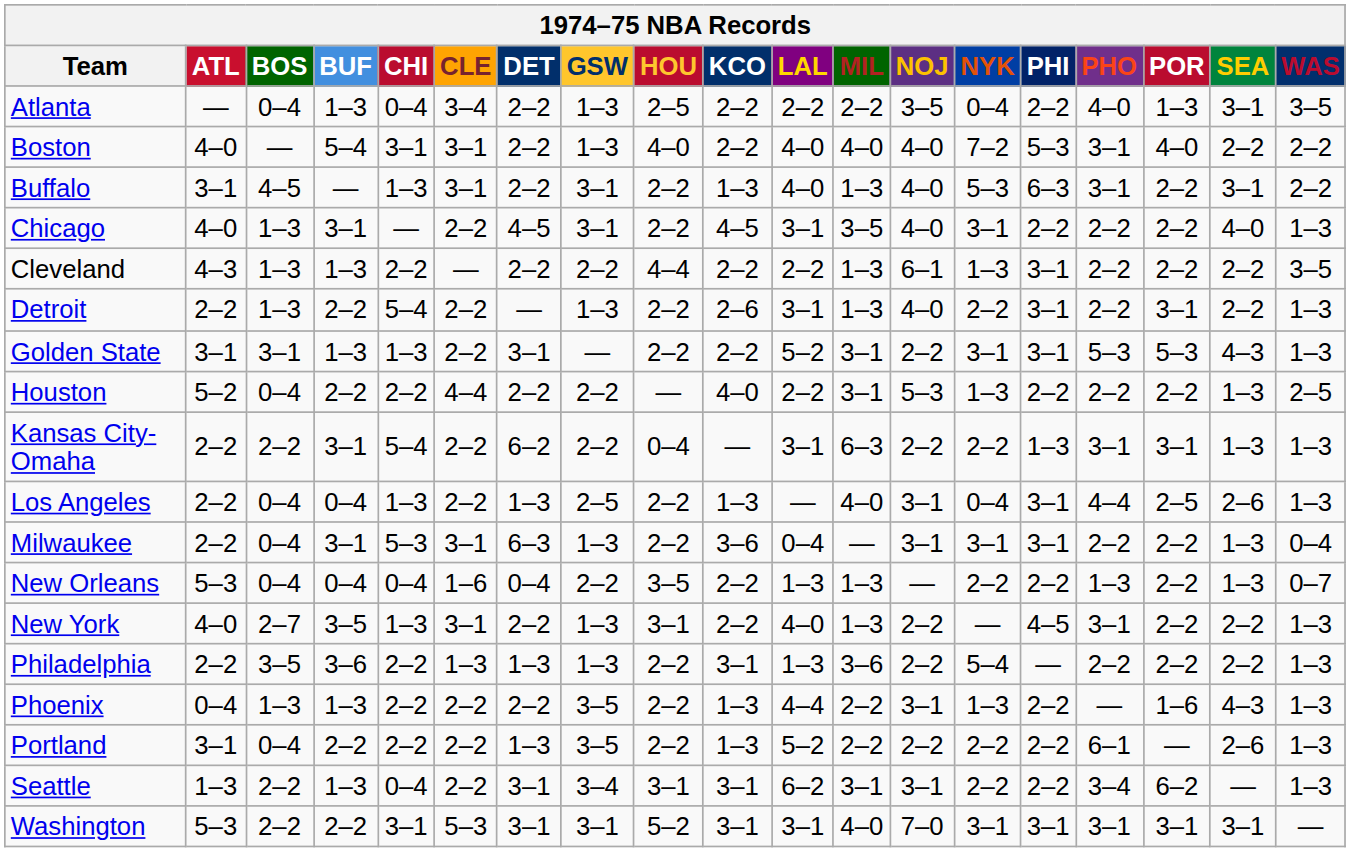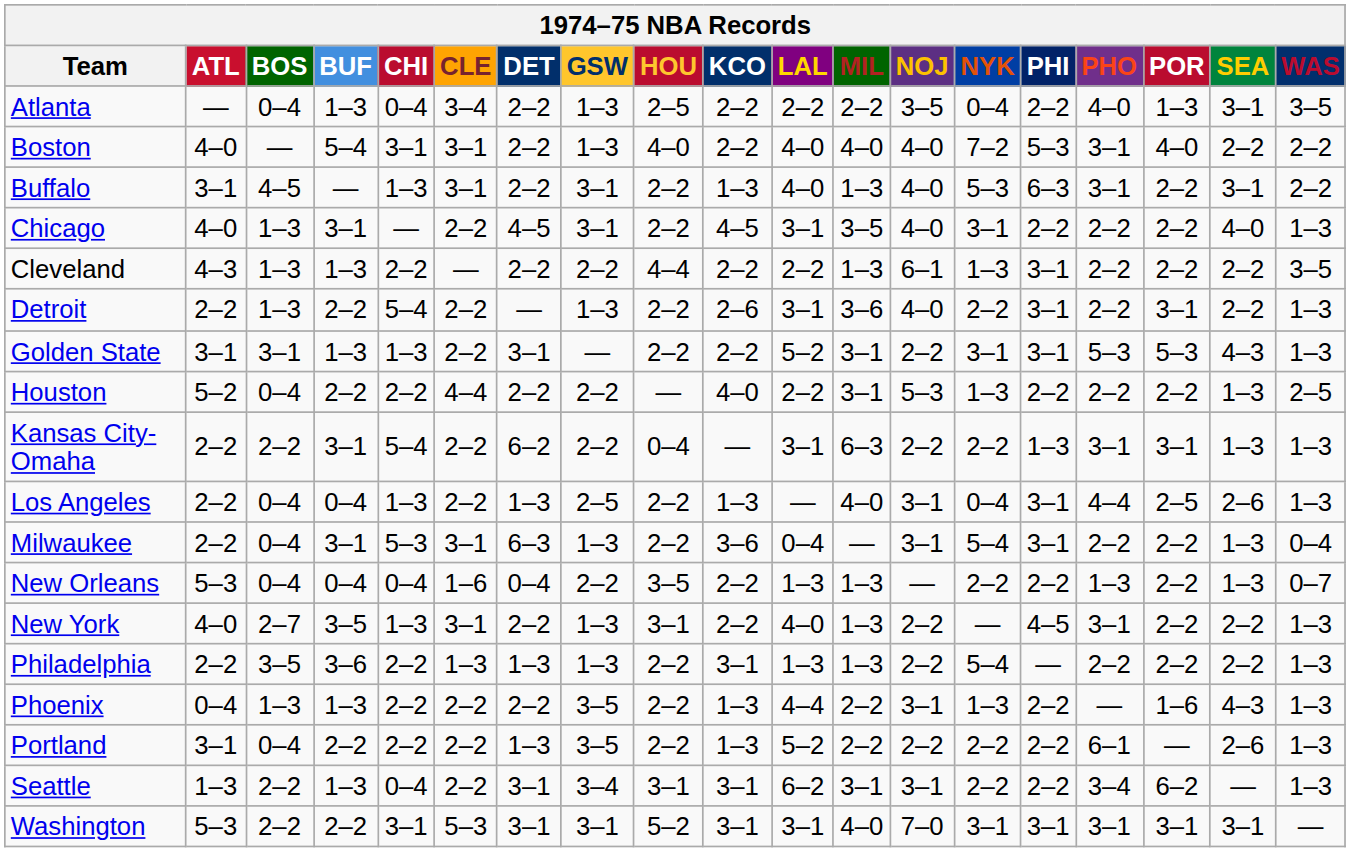 <table class="wikitable" style="font-size:95%; text-align:center;">
 <tr>
 <th colspan=19>1974–75 NBA Records</th>
 </tr>
 <tr>
 <th width=100>Team</th>
 <th style="background:#C90F2E;color:#FFFFFF;width=35">ATL</th>
 <th style="background:#006400;color:#FFFFFF;width=35">BOS</th>
 <th style="background:#428FDF;color:#FFFFFF;width=35">BUF</th>
 <th style="background:#BA0C2F;color:#FFFFFF;width=35">CHI</th>
 <th style="background:#FFA402;color:#77222F;width=35">CLE</th>
 <th style="background:#012F6B;color:#FFFFFF;width=35">DET</th>
 <th style="background:#FFC62C;color:#012F6B;width=35">GSW</th>
 <th style="background:#BA0C2F;color:#FEC72E;width=35">HOU</th>
 <th style="background:#012F6B;color:#FFFFFF;width=35">KCO</th>
 <th style="background:#800080;color:#FFD700;width=35">LAL</th>
 <th style="background:#006400;color:#B22222;width=35">MIL</th>
 <th style="background:#5C2F83;color:#FCC200;width=35">NOJ</th>
 <th style="background:#003EA4;color:#E35208;width=35">NYK</th>
 <th style="background:#012268;color:#FFFFFF;width=35">PHI</th>
 <th style="background:#702F8B;color:#FA4417;width=35">PHO</th>
 <th style="background:#BA0C2F;color:#FFFFFF;width=35">POR</th>
 <th style="background:#00843D;color:#FFCD01;width=35">SEA</th>
 <th style="background:#012F6D;color:#BA0C2F;width=35">WAS</th>
 </tr>
 <tr>
 <td style="text-align:left;"><a href='#'>Atlanta</a></td>
 <td>—</td>
 <td>0–4</td>
 <td>1–3</td>
 <td>0–4</td>
 <td>3–4</td>
 <td>2–2</td>
 <td>1–3</td>
 <td>2–5</td>
 <td>2–2</td>
 <td>2–2</td>
 <td>2–2</td>
 <td>3–5</td>
 <td>0–4</td>
 <td>2–2</td>
 <td>4–0</td>
 <td>1–3</td>
 <td>3–1</td>
 <td>3–5</td>
 </tr>
 <tr>
 <td style="text-align:left;"><a href='#'>Boston</a></td>
 <td>4–0</td>
 <td>—</td>
 <td>5–4</td>
 <td>3–1</td>
 <td>3–1</td>
 <td>2–2</td>
 <td>1–3</td>
 <td>4–0</td>
 <td>2–2</td>
 <td>4–0</td>
 <td>4–0</td>
 <td>4–0</td>
 <td>7–2</td>
 <td>5–3</td>
 <td>3–1</td>
 <td>4–0</td>
 <td>2–2</td>
 <td>2–2</td>
 </tr>
 <tr>
 <td style="text-align:left;"><a href='#'>Buffalo</a></td>
 <td>3–1</td>
 <td>4–5</td>
 <td>—</td>
 <td>1–3</td>
 <td>3–1</td>
 <td>2–2</td>
 <td>3–1</td>
 <td>2–2</td>
 <td>1–3</td>
 <td>4–0</td>
 <td>1–3</td>
 <td>4–0</td>
 <td>5–3</td>
 <td>6–3</td>
 <td>3–1</td>
 <td>2–2</td>
 <td>3–1</td>
 <td>2–2</td>
 </tr>
 <tr>
 <td style="text-align:left;"><a href='#'>Chicago</a></td>
 <td>4–0</td>
 <td>1–3</td>
 <td>3–1</td>
 <td>—</td>
 <td>2–2</td>
 <td>4–5</td>
 <td>3–1</td>
 <td>2–2</td>
 <td>4–5</td>
 <td>3–1</td>
 <td>3–5</td>
 <td>4–0</td>
 <td>3–1</td>
 <td>2–2</td>
 <td>2–2</td>
 <td>2–2</td>
 <td>4–0</td>
 <td>1–3</td>
 </tr>
 <tr>
 <td style="text-align:left;">Cleveland</td>
 <td>4–3</td>
 <td>1–3</td>
 <td>1–3</td>
 <td>2–2</td>
 <td>—</td>
 <td>2–2</td>
 <td>2–2</td>
 <td>4–4</td>
 <td>2–2</td>
 <td>2–2</td>
 <td>1–3</td>
 <td>6–1</td>
 <td>1–3</td>
 <td>3–1</td>
 <td>2–2</td>
 <td>2–2</td>
 <td>2–2</td>
 <td>3–5</td>
 </tr>
 <tr>
 <td style="text-align:left;"><a href='#'>Detroit</a></td>
 <td>2–2</td>
 <td>1–3</td>
 <td>2–2</td>
 <td>5–4</td>
 <td>2–2</td>
 <td>—</td>
 <td>1–3</td>
 <td>2–2</td>
 <td>2–6</td>
 <td>3–1</td>
-<td>1–3</td>
+<td>3–6</td>
 <td>4–0</td>
 <td>2–2</td>
 <td>3–1</td>
 <td>2–2</td>
 <td>3–1</td>
 <td>2–2</td>
 <td>1–3</td>
 </tr>
 <tr>
 <td style="text-align:left;"><a href='#'>Golden State</a></td>
 <td>3–1</td>
 <td>3–1</td>
 <td>1–3</td>
 <td>1–3</td>
 <td>2–2</td>
 <td>3–1</td>
 <td>—</td>
 <td>2–2</td>
 <td>2–2</td>
 <td>5–2</td>
 <td>3–1</td>
 <td>2–2</td>
 <td>3–1</td>
 <td>3–1</td>
 <td>5–3</td>
 <td>5–3</td>
 <td>4–3</td>
 <td>1–3</td>
 </tr>
 <tr>
 <td style="text-align:left;"><a href='#'>Houston</a></td>
 <td>5–2</td>
 <td>0–4</td>
 <td>2–2</td>
 <td>2–2</td>
 <td>4–4</td>
 <td>2–2</td>
 <td>2–2</td>
 <td>—</td>
 <td>4–0</td>
 <td>2–2</td>
 <td>3–1</td>
 <td>5–3</td>
 <td>1–3</td>
 <td>2–2</td>
 <td>2–2</td>
 <td>2–2</td>
 <td>1–3</td>
 <td>2–5</td>
 </tr>
 <tr>
 <td style="text-align:left;"><a href='#'>Kansas City-Omaha</a></td>
 <td>2–2</td>
 <td>2–2</td>
 <td>3–1</td>
 <td>5–4</td>
 <td>2–2</td>
 <td>6–2</td>
 <td>2–2</td>
 <td>0–4</td>
 <td>—</td>
 <td>3–1</td>
 <td>6–3</td>
 <td>2–2</td>
 <td>2–2</td>
 <td>1–3</td>
 <td>3–1</td>
 <td>3–1</td>
 <td>1–3</td>
 <td>1–3</td>
 </tr>
 <tr>
 <td style="text-align:left;"><a href='#'>Los Angeles</a></td>
 <td>2–2</td>
 <td>0–4</td>
 <td>0–4</td>
 <td>1–3</td>
 <td>2–2</td>
 <td>1–3</td>
 <td>2–5</td>
 <td>2–2</td>
 <td>1–3</td>
 <td>—</td>
 <td>4–0</td>
 <td>3–1</td>
 <td>0–4</td>
 <td>3–1</td>
 <td>4–4</td>
 <td>2–5</td>
 <td>2–6</td>
 <td>1–3</td>
 </tr>
 <tr>
 <td style="text-align:left;"><a href='#'>Milwaukee</a></td>
 <td>2–2</td>
 <td>0–4</td>
 <td>3–1</td>
 <td>5–3</td>
 <td>3–1</td>
 <td>6–3</td>
 <td>1–3</td>
 <td>2–2</td>
 <td>3–6</td>
 <td>0–4</td>
 <td>—</td>
 <td>3–1</td>
-<td>3–1</td>
+<td>5–4</td>
 <td>3–1</td>
 <td>2–2</td>
 <td>2–2</td>
 <td>1–3</td>
 <td>0–4</td>
 </tr>
 <tr>
 <td style="text-align:left;"><a href='#'>New Orleans</a></td>
 <td>5–3</td>
 <td>0–4</td>
 <td>0–4</td>
 <td>0–4</td>
 <td>1–6</td>
 <td>0–4</td>
 <td>2–2</td>
 <td>3–5</td>
 <td>2–2</td>
 <td>1–3</td>
 <td>1–3</td>
 <td>—</td>
 <td>2–2</td>
 <td>2–2</td>
 <td>1–3</td>
 <td>2–2</td>
 <td>1–3</td>
 <td>0–7</td>
 </tr>
 <tr>
 <td style="text-align:left;"><a href='#'>New York</a></td>
 <td>4–0</td>
 <td>2–7</td>
 <td>3–5</td>
 <td>1–3</td>
 <td>3–1</td>
 <td>2–2</td>
 <td>1–3</td>
 <td>3–1</td>
 <td>2–2</td>
 <td>4–0</td>
 <td>1–3</td>
 <td>2–2</td>
 <td>—</td>
 <td>4–5</td>
 <td>3–1</td>
 <td>2–2</td>
 <td>2–2</td>
 <td>1–3</td>
 </tr>
 <tr>
 <td style="text-align:left;"><a href='#'>Philadelphia</a></td>
 <td>2–2</td>
 <td>3–5</td>
 <td>3–6</td>
 <td>2–2</td>
 <td>1–3</td>
 <td>1–3</td>
 <td>1–3</td>
 <td>2–2</td>
 <td>3–1</td>
 <td>1–3</td>
-<td>3–6</td>
+<td>1–3</td>
 <td>2–2</td>
 <td>5–4</td>
 <td>—</td>
 <td>2–2</td>
 <td>2–2</td>
 <td>2–2</td>
 <td>1–3</td>
 </tr>
 <tr>
 <td style="text-align:left;"><a href='#'>Phoenix</a></td>
 <td>0–4</td>
 <td>1–3</td>
 <td>1–3</td>
 <td>2–2</td>
 <td>2–2</td>
 <td>2–2</td>
 <td>3–5</td>
 <td>2–2</td>
 <td>1–3</td>
 <td>4–4</td>
 <td>2–2</td>
 <td>3–1</td>
 <td>1–3</td>
 <td>2–2</td>
 <td>—</td>
 <td>1–6</td>
 <td>4–3</td>
 <td>1–3</td>
 </tr>
 <tr>
 <td style="text-align:left;"><a href='#'>Portland</a></td>
 <td>3–1</td>
 <td>0–4</td>
 <td>2–2</td>
 <td>2–2</td>
 <td>2–2</td>
 <td>1–3</td>
 <td>3–5</td>
 <td>2–2</td>
 <td>1–3</td>
 <td>5–2</td>
 <td>2–2</td>
 <td>2–2</td>
 <td>2–2</td>
 <td>2–2</td>
 <td>6–1</td>
 <td>—</td>
 <td>2–6</td>
 <td>1–3</td>
 </tr>
 <tr>
 <td style="text-align:left;"><a href='#'>Seattle</a></td>
 <td>1–3</td>
 <td>2–2</td>
 <td>1–3</td>
 <td>0–4</td>
 <td>2–2</td>
 <td>3–1</td>
 <td>3–4</td>
 <td>3–1</td>
 <td>3–1</td>
 <td>6–2</td>
 <td>3–1</td>
 <td>3–1</td>
 <td>2–2</td>
 <td>2–2</td>
 <td>3–4</td>
 <td>6–2</td>
 <td>—</td>
 <td>1–3</td>
 </tr>
 <tr>
 <td style="text-align:left;"><a href='#'>Washington</a></td>
 <td>5–3</td>
 <td>2–2</td>
 <td>2–2</td>
 <td>3–1</td>
 <td>5–3</td>
 <td>3–1</td>
 <td>3–1</td>
 <td>5–2</td>
 <td>3–1</td>
 <td>3–1</td>
 <td>4–0</td>
 <td>7–0</td>
 <td>3–1</td>
 <td>3–1</td>
 <td>3–1</td>
 <td>3–1</td>
 <td>3–1</td>
 <td>—</td>
 </tr>
 </table>
